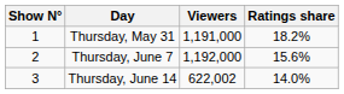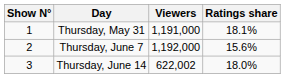 <table class="wikitable sortable centre" style="text-align:center;font-size:90%;">
 <tr>
 <th>Show N°</th>
 <th>Day</th>
 <th>Viewers</th>
 <th>Ratings share</th>
 </tr>
 <tr>
 <td>1</td>
 <td>Thursday, May 31</td>
 <td>1,191,000</td>
-<td>18.2%</td>
+<td>18.1%</td>
 </tr>
 <tr>
 <td>2</td>
 <td>Thursday, June 7</td>
 <td>1,192,000</td>
 <td>15.6%</td>
 </tr>
 <tr>
 <td>3</td>
 <td>Thursday, June 14</td>
 <td>622,002</td>
-<td>14.0%</td>
+<td>18.0%</td>
 </tr>
 </table>
